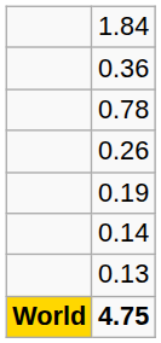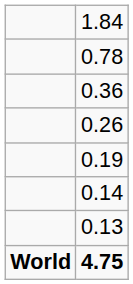 <table class="wikitable" style="float:right; 13em; text-align:center;">
 <tr>
 <td></td>
 <td>1.84</td>
 </tr>
 <tr>
 <td></td>
-<td>0.36</td>
+<td>0.78</td>
 </tr>
 <tr>
 <td></td>
-<td>0.78</td>
+<td>0.36</td>
 </tr>
 <tr>
 <td></td>
 <td>0.26</td>
 </tr>
 <tr>
 <td></td>
 <td>0.19</td>
 </tr>
 <tr>
 <td></td>
 <td>0.14</td>
 </tr>
 <tr>
 <td></td>
 <td>0.13</td>
 </tr>
 <tr>
-<td style="background: gold;"><strong>World</strong></td>
+<td><strong>World</strong></td>
 <td><strong>4.75</strong></td>
 </tr>
 </table>
